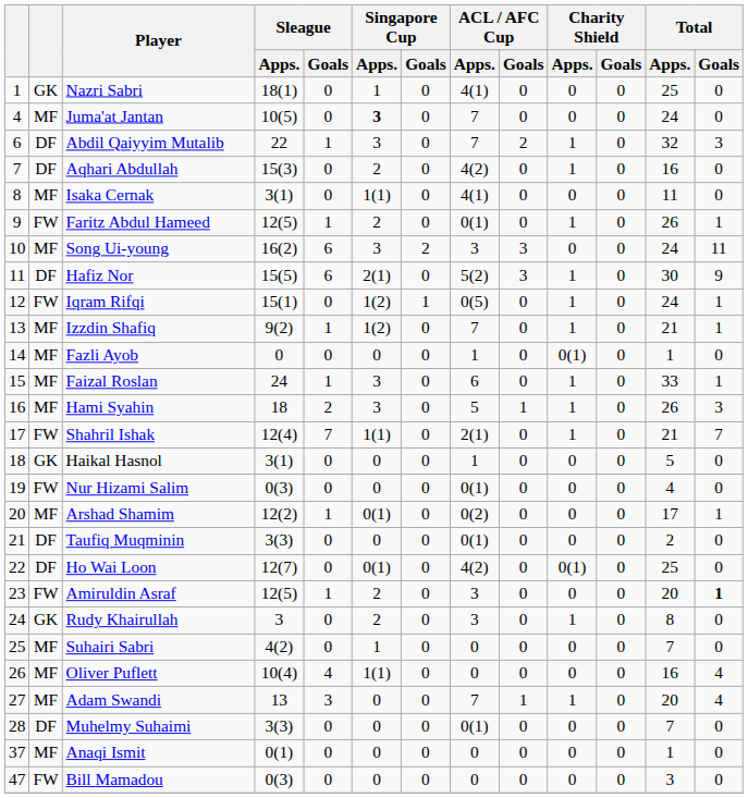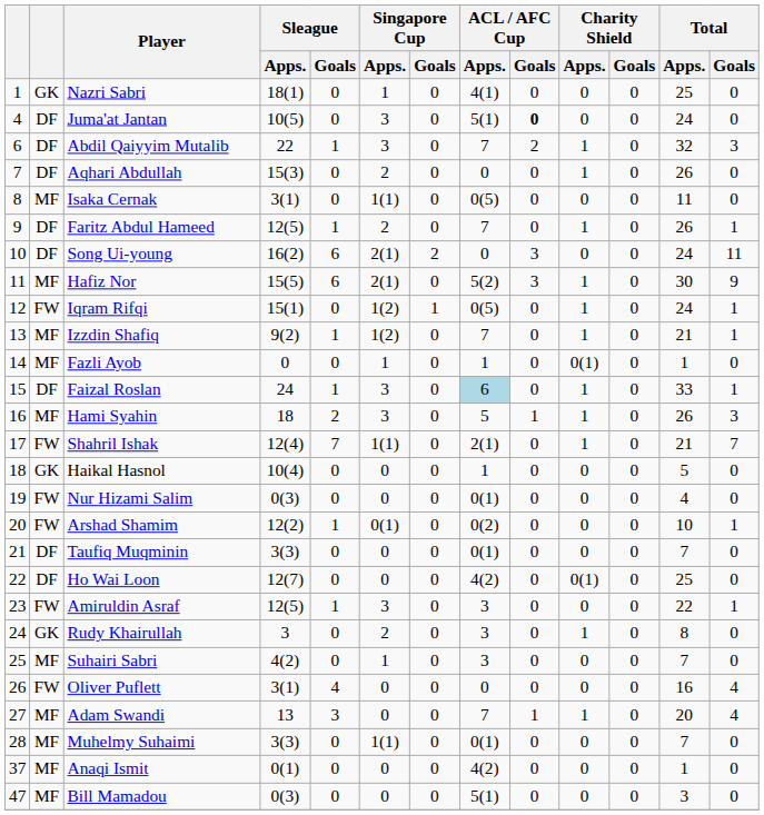 <table class="wikitable" style="text-align:center; font-size:100%; width:80%;">
 <tr>
 <th rowspan=2></th>
 <th rowspan=2></th>
 <th rowspan=2 width="200">Player</th>
 <th colspan=2 width="105">Sleague</th>
 <th colspan=2 width="105">Singapore Cup</th>
 <th colspan=2 width="105">ACL / AFC Cup</th>
 <th colspan=2 width="105">Charity Shield</th>
 <th colspan=2 width="130">Total</th>
 </tr>
 <tr>
 <th>Apps.</th>
 <th>Goals</th>
 <th>Apps.</th>
 <th>Goals</th>
 <th>Apps.</th>
 <th>Goals</th>
 <th>Apps.</th>
 <th>Goals</th>
 <th>Apps.</th>
 <th>Goals</th>
 </tr>
 <tr>
 <td>1</td>
 <td>GK</td>
 <td align="left"> <a href='#'>Nazri Sabri</a></td>
 <td>18(1)</td>
 <td>0</td>
 <td>1</td>
 <td>0</td>
 <td>4(1)</td>
 <td>0</td>
 <td>0</td>
 <td>0</td>
 <td>25</td>
 <td>0</td>
 </tr>
 <tr>
 <td>4</td>
-<td>MF</td>
+<td>DF</td>
 <td align="left"> <a href='#'>Juma'at Jantan</a></td>
 <td>10(5)</td>
 <td>0</td>
-<td><strong>3</strong></td>
+<td>3</td>
 <td>0</td>
-<td>7</td>
-<td>0</td>
+<td>5(1)</td>
+<td><strong>0</strong></td>
 <td>0</td>
 <td>0</td>
 <td>24</td>
 <td>0</td>
 </tr>
 <tr>
 <td>6</td>
 <td>DF</td>
 <td align="left"> <a href='#'>Abdil Qaiyyim Mutalib</a></td>
 <td>22</td>
 <td>1</td>
 <td>3</td>
 <td>0</td>
 <td>7</td>
 <td>2</td>
 <td>1</td>
 <td>0</td>
 <td>32</td>
 <td>3</td>
 </tr>
 <tr>
 <td>7</td>
 <td>DF</td>
 <td align="left"> <a href='#'>Aqhari Abdullah</a></td>
 <td>15(3)</td>
 <td>0</td>
 <td>2</td>
 <td>0</td>
-<td>4(2)</td>
+<td>0</td>
 <td>0</td>
 <td>1</td>
 <td>0</td>
-<td>16</td>
+<td>26</td>
 <td>0</td>
 </tr>
 <tr>
 <td>8</td>
 <td>MF</td>
 <td align="left"> <a href='#'>Isaka Cernak</a></td>
 <td>3(1)</td>
 <td>0</td>
 <td>1(1)</td>
 <td>0</td>
-<td>4(1)</td>
+<td>0(5)</td>
 <td>0</td>
 <td>0</td>
 <td>0</td>
 <td>11</td>
 <td>0</td>
 </tr>
 <tr>
 <td>9</td>
-<td>FW</td>
+<td>DF</td>
 <td align="left"> <a href='#'>Faritz Abdul Hameed</a></td>
 <td>12(5)</td>
 <td>1</td>
 <td>2</td>
 <td>0</td>
-<td>0(1)</td>
+<td>7</td>
 <td>0</td>
 <td>1</td>
 <td>0</td>
 <td>26</td>
 <td>1</td>
 </tr>
 <tr>
 <td>10</td>
-<td>MF</td>
+<td>DF</td>
 <td align="left"> <a href='#'>Song Ui-young</a></td>
 <td>16(2)</td>
 <td>6</td>
-<td>3</td>
+<td>2(1)</td>
 <td>2</td>
-<td>3</td>
+<td>0</td>
 <td>3</td>
 <td>0</td>
 <td>0</td>
 <td>24</td>
 <td>11</td>
 </tr>
 <tr>
 <td>11</td>
-<td>DF</td>
+<td>MF</td>
 <td align="left"> <a href='#'>Hafiz Nor</a></td>
 <td>15(5)</td>
 <td>6</td>
 <td>2(1)</td>
 <td>0</td>
 <td>5(2)</td>
 <td>3</td>
 <td>1</td>
 <td>0</td>
 <td>30</td>
 <td>9</td>
 </tr>
 <tr>
 <td>12</td>
 <td>FW</td>
 <td align="left"> <a href='#'>Iqram Rifqi</a></td>
 <td>15(1)</td>
 <td>0</td>
 <td>1(2)</td>
 <td>1</td>
 <td>0(5)</td>
 <td>0</td>
 <td>1</td>
 <td>0</td>
 <td>24</td>
 <td>1</td>
 </tr>
 <tr>
 <td>13</td>
 <td>MF</td>
 <td align="left"> <a href='#'>Izzdin Shafiq</a></td>
 <td>9(2)</td>
 <td>1</td>
 <td>1(2)</td>
 <td>0</td>
 <td>7</td>
 <td>0</td>
 <td>1</td>
 <td>0</td>
 <td>21</td>
 <td>1</td>
 </tr>
 <tr>
 <td>14</td>
 <td>MF</td>
 <td align="left"> <a href='#'>Fazli Ayob</a></td>
 <td>0</td>
 <td>0</td>
-<td>0</td>
+<td>1</td>
 <td>0</td>
 <td>1</td>
 <td>0</td>
 <td>0(1)</td>
 <td>0</td>
 <td>1</td>
 <td>0</td>
 </tr>
 <tr>
 <td>15</td>
-<td>MF</td>
+<td>DF</td>
 <td align="left"> <a href='#'>Faizal Roslan</a></td>
 <td>24</td>
 <td>1</td>
 <td>3</td>
 <td>0</td>
-<td>6</td>
+<td style="background: lightblue;">6</td>
 <td>0</td>
 <td>1</td>
 <td>0</td>
 <td>33</td>
 <td>1</td>
 </tr>
 <tr>
 <td>16</td>
 <td>MF</td>
 <td align="left"> <a href='#'>Hami Syahin</a></td>
 <td>18</td>
 <td>2</td>
 <td>3</td>
 <td>0</td>
 <td>5</td>
 <td>1</td>
 <td>1</td>
 <td>0</td>
 <td>26</td>
 <td>3</td>
 </tr>
 <tr>
 <td>17</td>
 <td>FW</td>
 <td align="left"> <a href='#'>Shahril Ishak</a></td>
 <td>12(4)</td>
 <td>7</td>
 <td>1(1)</td>
 <td>0</td>
 <td>2(1)</td>
 <td>0</td>
 <td>1</td>
 <td>0</td>
 <td>21</td>
 <td>7</td>
 </tr>
 <tr>
 <td>18</td>
 <td>GK</td>
 <td align="left"> Haikal Hasnol</td>
-<td>3(1)</td>
+<td>10(4)</td>
 <td>0</td>
 <td>0</td>
 <td>0</td>
 <td>1</td>
 <td>0</td>
 <td>0</td>
 <td>0</td>
 <td>5</td>
 <td>0</td>
 </tr>
 <tr>
 <td>19</td>
 <td>FW</td>
 <td align="left"> <a href='#'>Nur Hizami Salim</a></td>
 <td>0(3)</td>
 <td>0</td>
 <td>0</td>
 <td>0</td>
 <td>0(1)</td>
 <td>0</td>
 <td>0</td>
 <td>0</td>
 <td>4</td>
 <td>0</td>
 </tr>
 <tr>
 <td>20</td>
-<td>MF</td>
+<td>FW</td>
 <td align="left"> <a href='#'>Arshad Shamim</a></td>
 <td>12(2)</td>
 <td>1</td>
 <td>0(1)</td>
 <td>0</td>
 <td>0(2)</td>
 <td>0</td>
 <td>0</td>
 <td>0</td>
-<td>17</td>
+<td>10</td>
 <td>1</td>
 </tr>
 <tr>
 <td>21</td>
 <td>DF</td>
 <td align="left"> <a href='#'>Taufiq Muqminin</a></td>
 <td>3(3)</td>
 <td>0</td>
 <td>0</td>
 <td>0</td>
 <td>0(1)</td>
 <td>0</td>
 <td>0</td>
 <td>0</td>
-<td>2</td>
+<td>7</td>
 <td>0</td>
 </tr>
 <tr>
 <td>22</td>
 <td>DF</td>
 <td align="left"> <a href='#'>Ho Wai Loon</a></td>
 <td>12(7)</td>
 <td>0</td>
-<td>0(1)</td>
+<td>0</td>
 <td>0</td>
 <td>4(2)</td>
 <td>0</td>
 <td>0(1)</td>
 <td>0</td>
 <td>25</td>
 <td>0</td>
 </tr>
 <tr>
 <td>23</td>
 <td>FW</td>
 <td align="left"> <a href='#'>Amiruldin Asraf</a></td>
 <td>12(5)</td>
 <td>1</td>
-<td>2</td>
+<td>3</td>
 <td>0</td>
 <td>3</td>
 <td>0</td>
 <td>0</td>
 <td>0</td>
-<td>20</td>
-<td><strong>1</strong></td>
+<td>22</td>
+<td>1</td>
 </tr>
 <tr>
 <td>24</td>
 <td>GK</td>
 <td align="left"> <a href='#'>Rudy Khairullah</a></td>
 <td>3</td>
 <td>0</td>
 <td>2</td>
 <td>0</td>
 <td>3</td>
 <td>0</td>
 <td>1</td>
 <td>0</td>
 <td>8</td>
 <td>0</td>
 </tr>
 <tr>
 <td>25</td>
 <td>MF</td>
 <td align="left"> <a href='#'>Suhairi Sabri</a></td>
 <td>4(2)</td>
 <td>0</td>
 <td>1</td>
 <td>0</td>
-<td>0</td>
+<td>3</td>
 <td>0</td>
 <td>0</td>
 <td>0</td>
 <td>7</td>
 <td>0</td>
 </tr>
 <tr>
 <td>26</td>
-<td>MF</td>
+<td>FW</td>
 <td align="left"> <a href='#'>Oliver Puflett</a></td>
-<td>10(4)</td>
+<td>3(1)</td>
 <td>4</td>
-<td>1(1)</td>
+<td>0</td>
 <td>0</td>
 <td>0</td>
 <td>0</td>
 <td>0</td>
 <td>0</td>
 <td>16</td>
 <td>4</td>
 </tr>
 <tr>
 <td>27</td>
 <td>MF</td>
 <td align="left"> <a href='#'>Adam Swandi</a></td>
 <td>13</td>
 <td>3</td>
 <td>0</td>
 <td>0</td>
 <td>7</td>
 <td>1</td>
 <td>1</td>
 <td>0</td>
 <td>20</td>
 <td>4</td>
 </tr>
 <tr>
 <td>28</td>
-<td>DF</td>
+<td>MF</td>
 <td align="left"> <a href='#'>Muhelmy Suhaimi</a></td>
 <td>3(3)</td>
 <td>0</td>
-<td>0</td>
+<td>1(1)</td>
 <td>0</td>
 <td>0(1)</td>
 <td>0</td>
 <td>0</td>
 <td>0</td>
 <td>7</td>
 <td>0</td>
 </tr>
 <tr>
 <td>37</td>
 <td>MF</td>
 <td align="left"> <a href='#'>Anaqi Ismit</a></td>
 <td>0(1)</td>
 <td>0</td>
 <td>0</td>
 <td>0</td>
-<td>0</td>
+<td>4(2)</td>
 <td>0</td>
 <td>0</td>
 <td>0</td>
 <td>1</td>
 <td>0</td>
 </tr>
 <tr>
 <td>47</td>
-<td>FW</td>
+<td>MF</td>
 <td align="left"> <a href='#'>Bill Mamadou</a></td>
 <td>0(3)</td>
 <td>0</td>
 <td>0</td>
 <td>0</td>
-<td>0</td>
+<td>5(1)</td>
 <td>0</td>
 <td>0</td>
 <td>0</td>
 <td>3</td>
 <td>0</td>
 </tr>
 <tr>
 </tr>
 </table>
